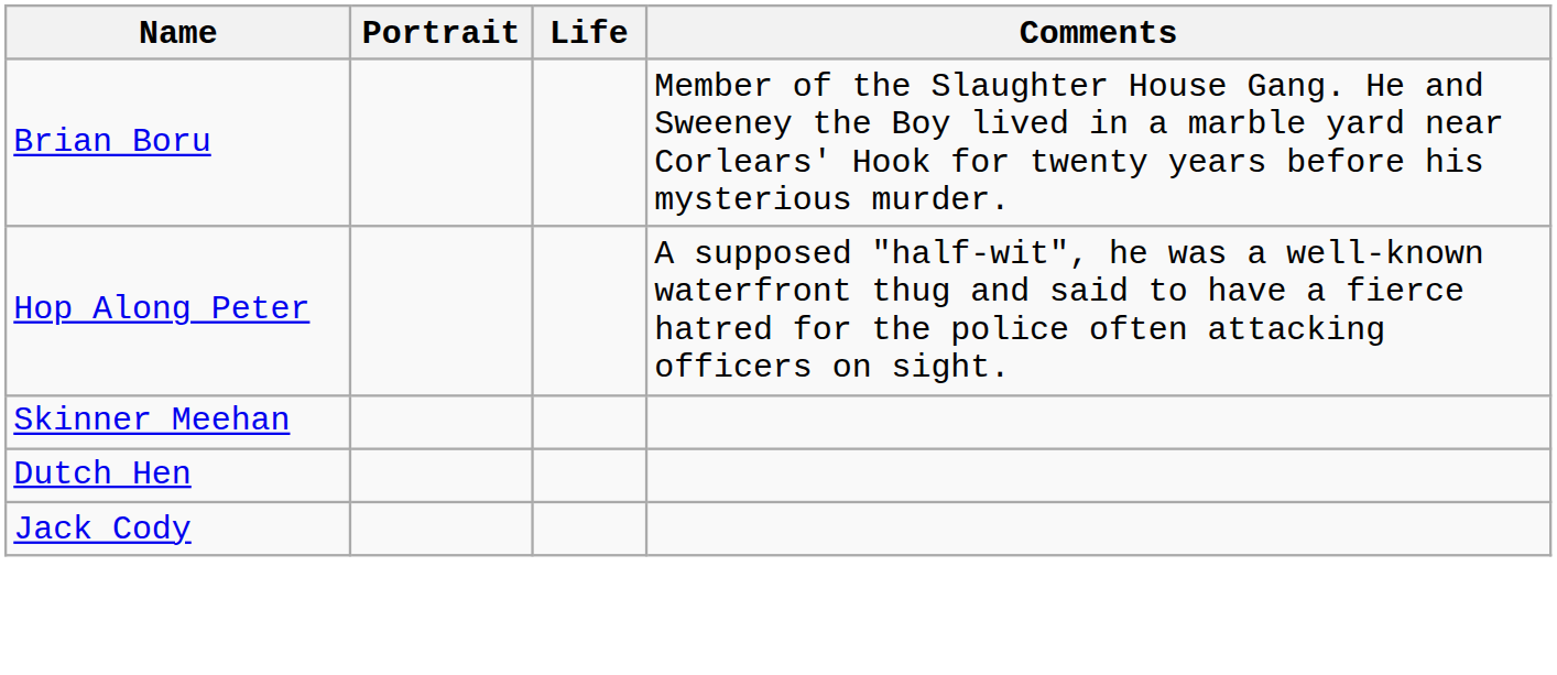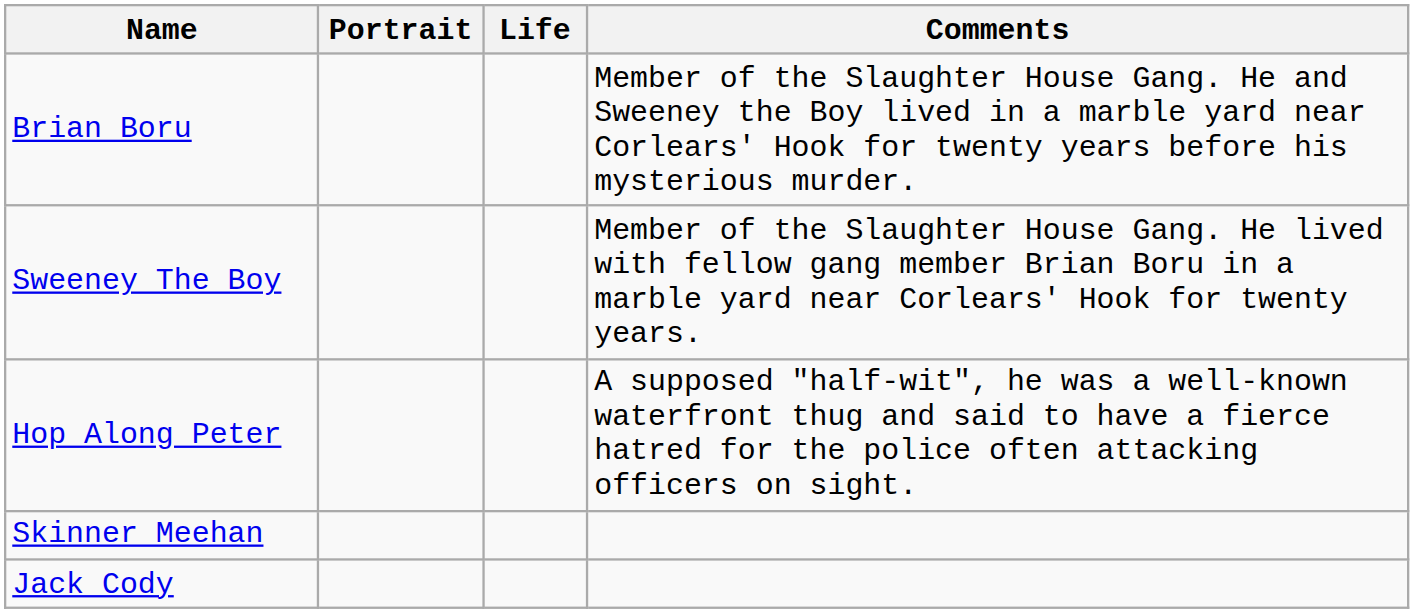 <table class=wikitable>
 <tr>
 <th width="21%">Name</th>
 <th width="7%">Portrait</th>
 <th width="7%">Life</th>
 <th width="55%">Comments</th>
 </tr>
 <tr>
 <td><a href='#'>Brian Boru</a></td>
 <td></td>
 <td></td>
 <td>Member of the Slaughter House Gang. He and Sweeney the Boy lived in a marble yard near Corlears' Hook for twenty years before his mysterious murder.</td>
 </tr>
 <tr>
+<td><a href='#'>Sweeney The Boy</a></td>
+<td></td>
+<td></td>
+<td>Member of the Slaughter House Gang. He lived with fellow gang member Brian Boru in a marble yard near Corlears' Hook for twenty years.</td>
+</tr>
+<tr>
 <td><a href='#'>Hop Along Peter</a></td>
 <td></td>
 <td></td>
 <td>A supposed "half-wit", he was a well-known waterfront thug and said to have a fierce hatred for the police often attacking officers on sight.</td>
 </tr>
 <tr>
 <td><a href='#'>Skinner Meehan</a></td>
 <td></td>
 <td></td>
 <td></td>
 </tr>
 <tr>
-<td><a href='#'>Dutch Hen</a></td>
-<td></td>
-<td></td>
-<td></td>
-</tr>
-<tr>
 <td><a href='#'>Jack Cody</a></td>
 <td></td>
 <td></td>
 <td></td>
 </tr>
 </table>
